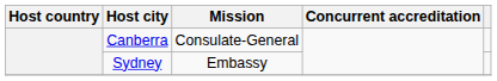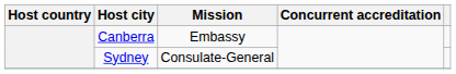 <table class="wikitable plainrowheaders" style="text-align:center;">
 <tr>
 <th scope="col">Host country</th>
 <th scope="col">Host city</th>
 <th scope="col">Mission</th>
 <th scope="col">Concurrent accreditation</th>
 <th scope="col"></th>
 </tr>
 <tr>
 <th scope="row" rowspan="2"></th>
 <td><a href='#'>Canberra</a></td>
-<td>Consulate-General</td>
+<td>Embassy</td>
 <td rowspan="2"></td>
 <td></td>
 </tr>
 <tr>
 <td><a href='#'>Sydney</a></td>
-<td>Embassy</td>
+<td>Consulate-General</td>
 <td></td>
 </tr>
 <tr>
 </tr>
 </table>
